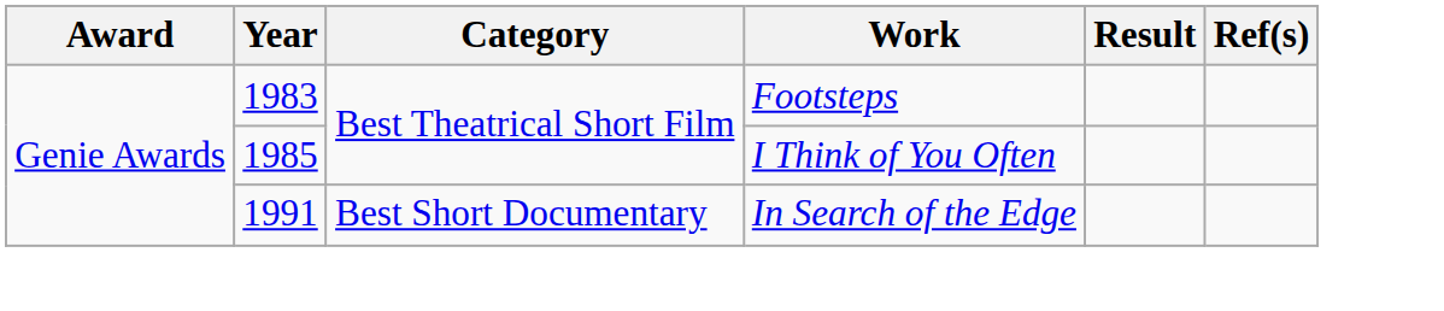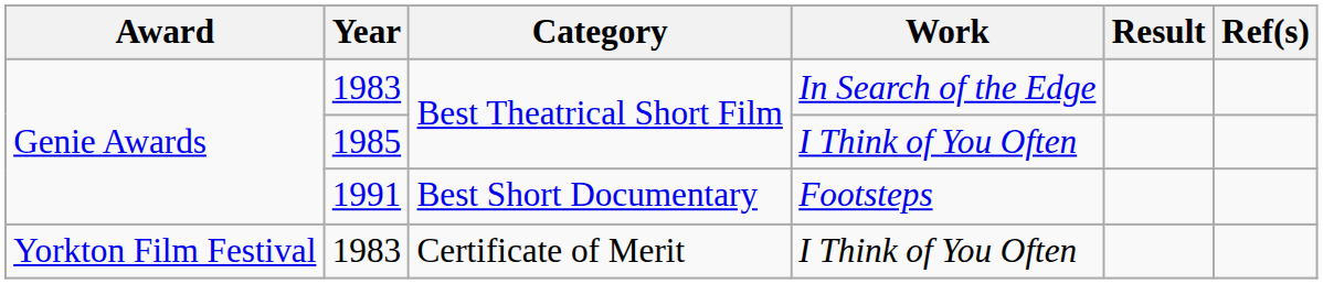 <table class="wikitable plainrowheaders sortable">
 <tr>
 <th>Award</th>
 <th>Year</th>
 <th>Category</th>
 <th>Work</th>
 <th>Result</th>
 <th>Ref(s)</th>
 </tr>
 <tr>
 <td rowspan=3><a href='#'>Genie Awards</a></td>
 <td><a href='#'>1983</a></td>
 <td rowspan=2><a href='#'>Best Theatrical Short Film</a></td>
-<td><em><a href='#'>Footsteps</a></em></td>
+<td><em><a href='#'>In Search of the Edge</a></em></td>
 <td></td>
 <td></td>
 </tr>
 <tr>
 <td><a href='#'>1985</a></td>
 <td><em><a href='#'>I Think of You Often</a></em></td>
 <td></td>
 <td></td>
 </tr>
 <tr>
 <td><a href='#'>1991</a></td>
 <td><a href='#'>Best Short Documentary</a></td>
-<td><em><a href='#'>In Search of the Edge</a></em></td>
+<td><em><a href='#'>Footsteps</a></em></td>
+<td></td>
+<td></td>
+</tr>
+<tr>
+<td><a href='#'>Yorkton Film Festival</a></td>
+<td>1983</td>
+<td>Certificate of Merit</td>
+<td><em>I Think of You Often</em></td>
 <td></td>
 <td></td>
 </tr>
 </table>
